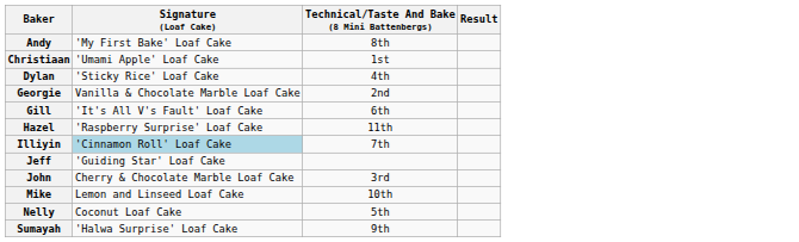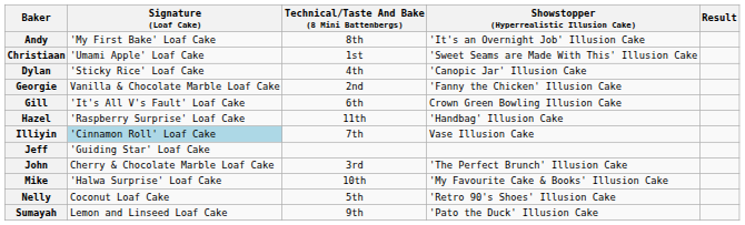 <table class="wikitable sortable">
 <tr>
 <th scope="col">Baker</th>
 <th scope="col" class="unsortable">Signature<br><small> (Loaf Cake)</small></th>
 <th scope="col">Technical/Taste And Bake<br><small> (8 Mini Battenbergs)</small></th>
+<th scope="col" class="unsortable">Showstopper<br><small> (Hyperrealistic Illusion Cake)</small></th>
 <th scope="col">Result</th>
 </tr>
 <tr>
 <th scope="row">Andy</th>
 <td>'My First Bake' Loaf Cake</td>
 <td align="center">8th</td>
+<td>'It's an Overnight Job' Illusion Cake</td>
 <td></td>
 </tr>
 <tr>
 <th scope="row">Christiaan</th>
 <td>'Umami Apple' Loaf Cake</td>
 <td align="center">1st</td>
+<td>'Sweet Seams are Made With This' Illusion Cake</td>
 <td></td>
 </tr>
 <tr>
 <th scope="row">Dylan</th>
 <td>'Sticky Rice' Loaf Cake</td>
 <td align="center">4th</td>
+<td>'Canopic Jar' Illusion Cake</td>
 <td></td>
 </tr>
 <tr>
 <th scope="row">Georgie</th>
 <td>Vanilla & Chocolate Marble Loaf Cake</td>
 <td align="center">2nd</td>
+<td>'Fanny the Chicken' Illusion Cake</td>
 <td></td>
 </tr>
 <tr>
 <th scope="row">Gill</th>
 <td>'It's All V's Fault' Loaf Cake</td>
 <td align="center">6th</td>
+<td>Crown Green Bowling Illusion Cake</td>
 <td></td>
 </tr>
 <tr>
 <th scope="row">Hazel</th>
 <td>'Raspberry Surprise' Loaf Cake</td>
 <td align="center">11th</td>
+<td>'Handbag' Illusion Cake</td>
 <td></td>
 </tr>
 <tr>
 <th scope="row">Illiyin</th>
 <td style="background: lightblue;">'Cinnamon Roll' Loaf Cake</td>
 <td align="center">7th</td>
+<td>Vase Illusion Cake</td>
 <td></td>
 </tr>
 <tr>
 <th scope="row">Jeff</th>
 <td>'Guiding Star' Loaf Cake</td>
 <td></td>
 <td></td>
+<td></td>
 </tr>
 <tr>
 <th scope="row">John</th>
 <td>Cherry & Chocolate Marble Loaf Cake</td>
 <td align="center">3rd</td>
+<td>'The Perfect Brunch' Illusion Cake</td>
 <td></td>
 </tr>
 <tr>
 <th scope="row">Mike</th>
-<td>Lemon and Linseed Loaf Cake</td>
+<td>'Halwa Surprise' Loaf Cake</td>
 <td align="center">10th</td>
+<td>'My Favourite Cake & Books' Illusion Cake</td>
 <td></td>
 </tr>
 <tr>
 <th scope="row">Nelly</th>
 <td>Coconut Loaf Cake</td>
 <td align="center">5th</td>
+<td>'Retro 90's Shoes' Illusion Cake</td>
 <td></td>
 </tr>
 <tr>
 <th scope="row">Sumayah</th>
-<td>'Halwa Surprise' Loaf Cake</td>
+<td>Lemon and Linseed Loaf Cake</td>
 <td align="center">9th</td>
+<td>'Pato the Duck' Illusion Cake</td>
 <td></td>
 </tr>
 </table>
